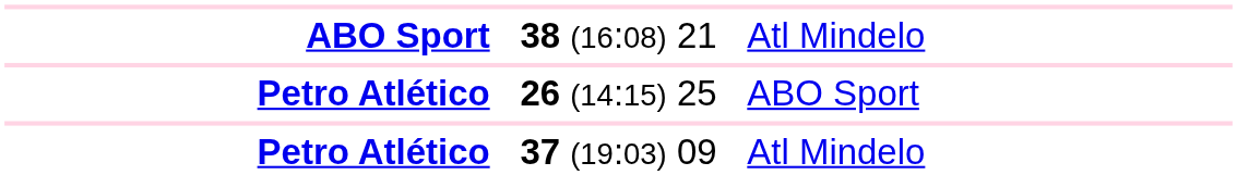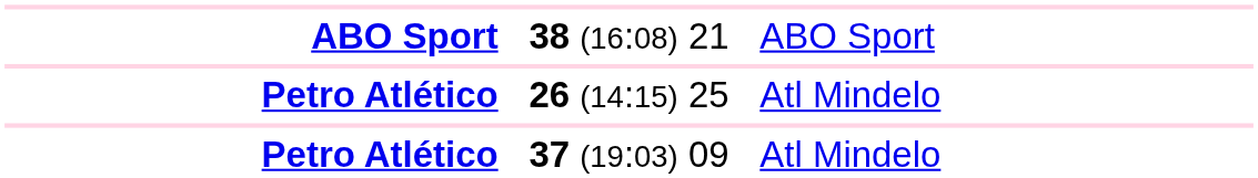 <table style="text-align:center" width=550>
 <tr>
 <th width=30%></th>
 <th width=15%></th>
 <th width=30%></th>
 </tr>
 <tr align="left" bgcolor=#ffd4e4>
 <td colspan=4></td>
 </tr>
 <tr>
 <td align="right"><strong><a href='#'>ABO Sport</a></strong> </td>
 <td><strong>38</strong> <small>(16</small>:<small>08)</small> 21</td>
-<td align=left> <a href='#'>Atl Mindelo</a></td>
+<td align=left> <a href='#'>ABO Sport</a></td>
 </tr>
 <tr align="left" bgcolor=#ffd4e4>
 <td colspan=4></td>
 </tr>
 <tr>
 <td align="right"><strong><a href='#'>Petro Atlético</a></strong> </td>
 <td><strong>26</strong> <small>(14</small>:<small>15)</small> 25</td>
-<td align=left> <a href='#'>ABO Sport</a></td>
+<td align=left> <a href='#'>Atl Mindelo</a></td>
 </tr>
 <tr align="left" bgcolor=#ffd4e4>
 <td colspan=4></td>
 </tr>
 <tr>
 <td align="right"><strong><a href='#'>Petro Atlético</a></strong> </td>
 <td><strong>37</strong> <small>(19</small>:<small>03)</small> 09</td>
 <td align=left> <a href='#'>Atl Mindelo</a></td>
 </tr>
 </table>
